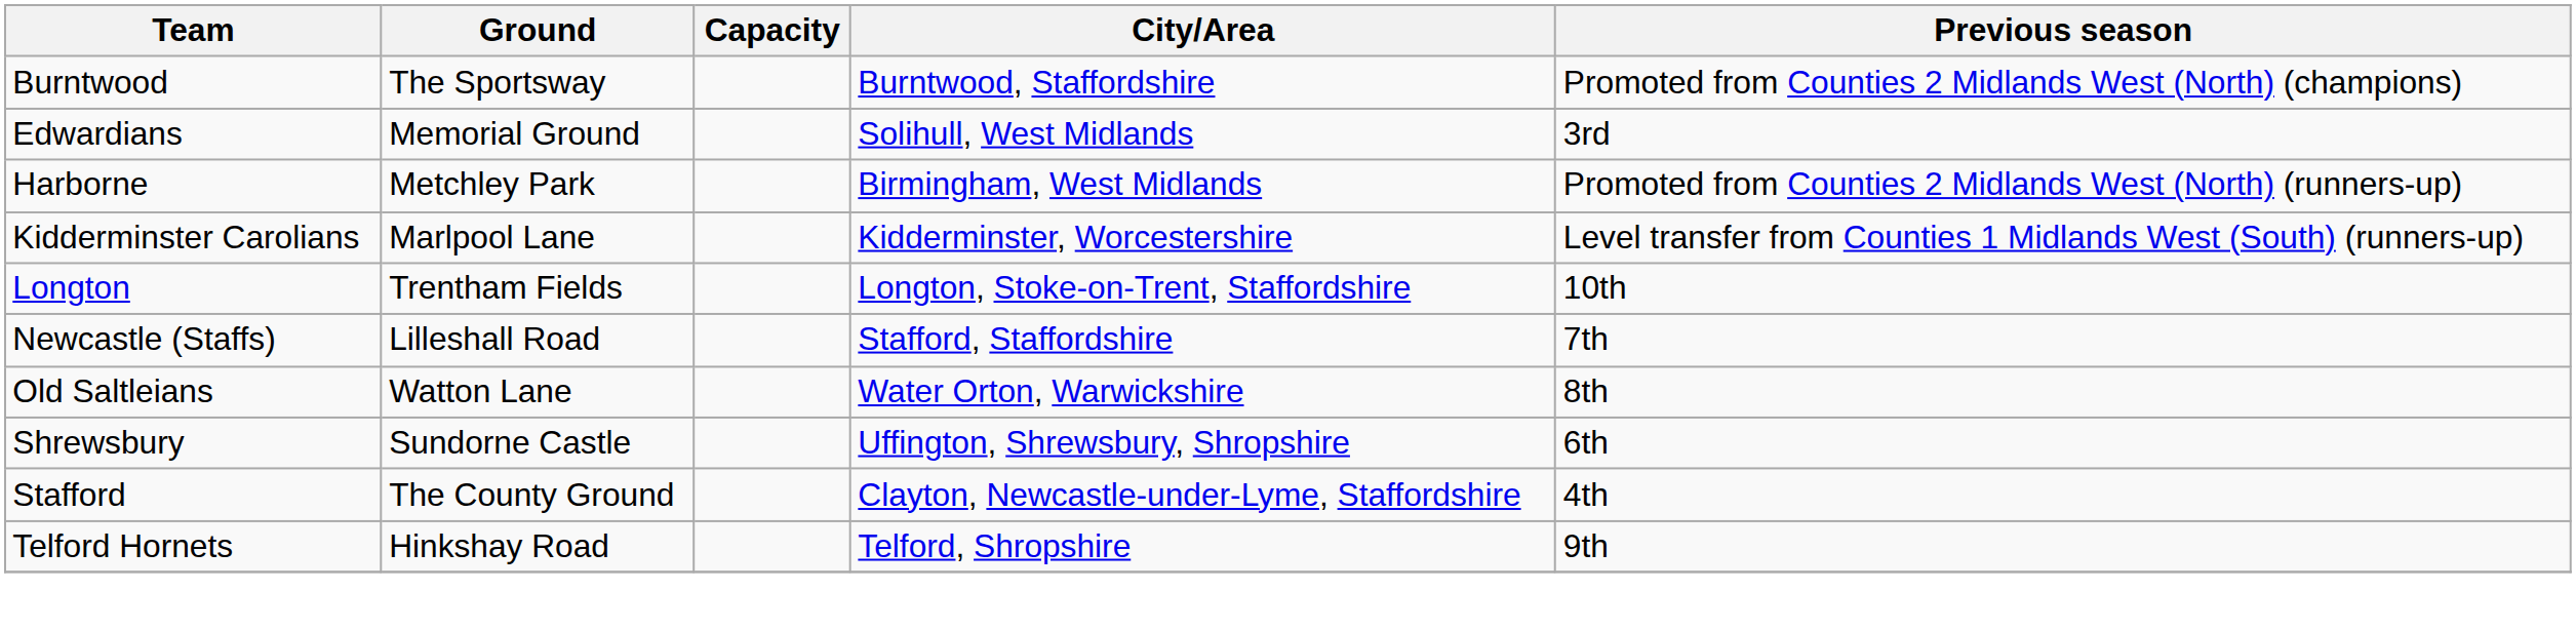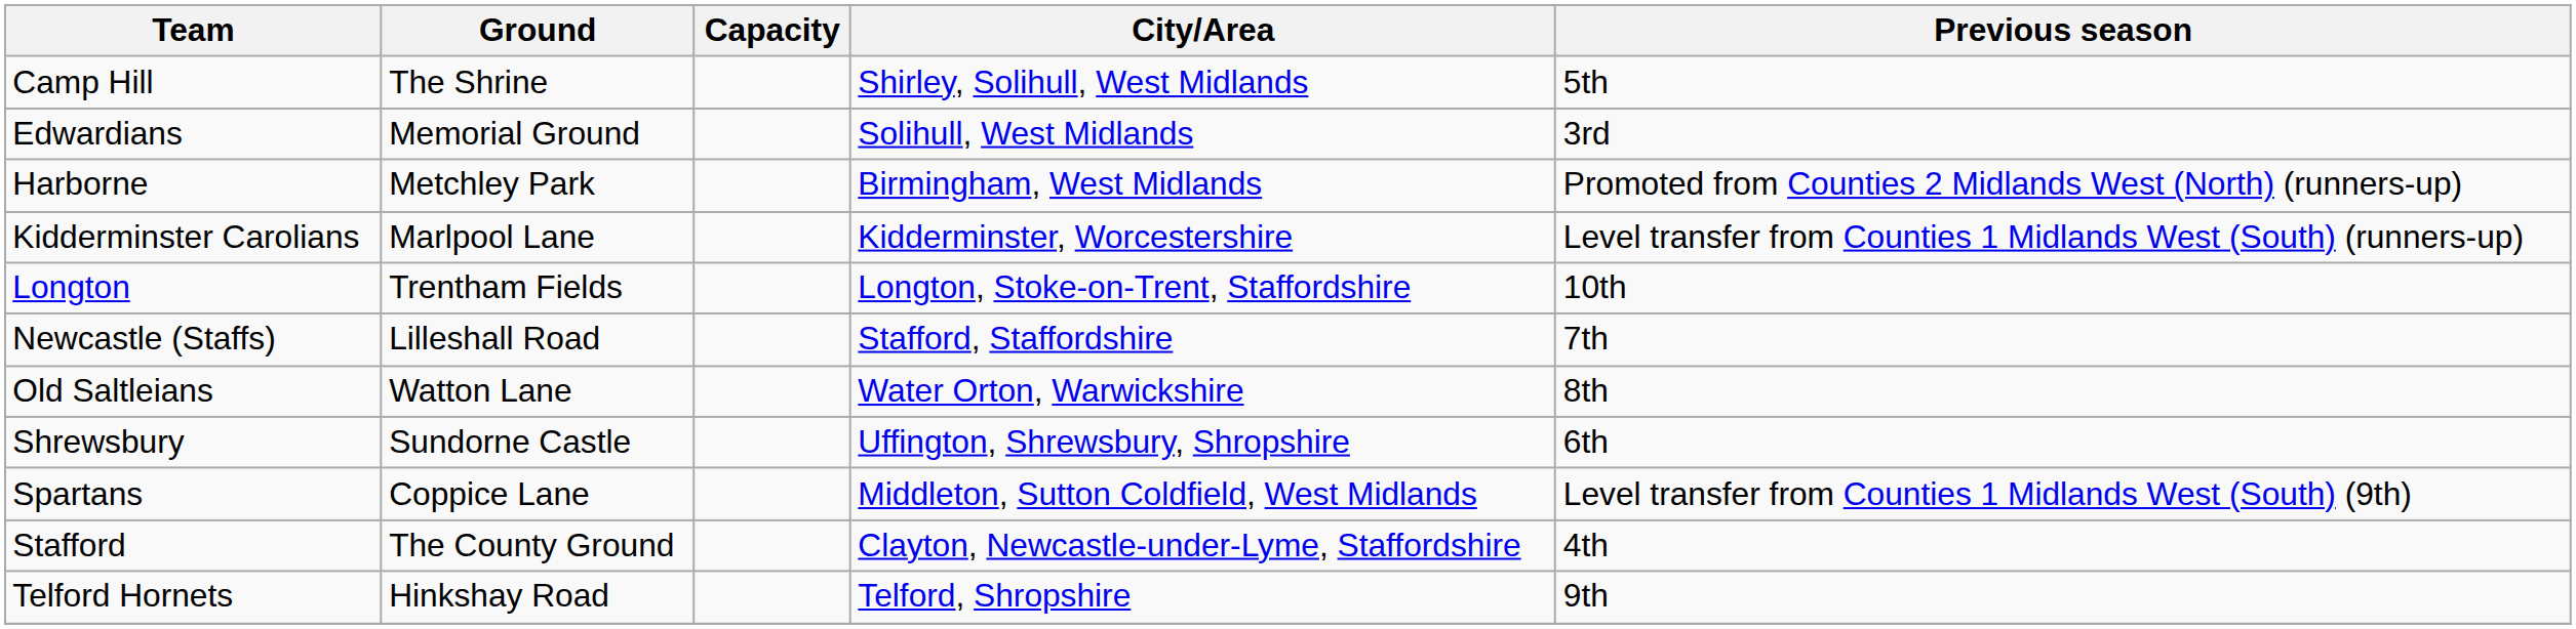 <table class="wikitable sortable" width=100%>
 <tr>
 <th>Team</th>
 <th>Ground</th>
 <th>Capacity</th>
 <th>City/Area</th>
 <th>Previous season</th>
 </tr>
 <tr>
-<td>Burntwood</td>
-<td>The Sportsway</td>
+<td>Camp Hill</td>
+<td>The Shrine</td>
 <td></td>
-<td><a href='#'>Burntwood</a>, <a href='#'>Staffordshire</a></td>
-<td>Promoted from <a href='#'>Counties 2 Midlands West (North)</a> (champions)</td>
+<td><a href='#'>Shirley</a>, <a href='#'>Solihull</a>, <a href='#'>West Midlands</a></td>
+<td>5th</td>
 </tr>
 <tr>
 <td>Edwardians</td>
 <td>Memorial Ground</td>
 <td></td>
 <td><a href='#'>Solihull</a>, <a href='#'>West Midlands</a></td>
 <td>3rd</td>
 </tr>
 <tr>
 <td>Harborne</td>
 <td>Metchley Park</td>
 <td></td>
 <td><a href='#'>Birmingham</a>, <a href='#'>West Midlands</a></td>
 <td>Promoted from <a href='#'>Counties 2 Midlands West (North)</a> (runners-up)</td>
 </tr>
 <tr>
 <td>Kidderminster Carolians</td>
 <td>Marlpool Lane</td>
 <td></td>
 <td><a href='#'>Kidderminster</a>, <a href='#'>Worcestershire</a></td>
 <td>Level transfer from <a href='#'>Counties 1 Midlands West (South)</a> (runners-up)</td>
 </tr>
 <tr>
 <td><a href='#'>Longton</a></td>
 <td>Trentham Fields</td>
 <td></td>
 <td><a href='#'>Longton</a>, <a href='#'>Stoke-on-Trent</a>, <a href='#'>Staffordshire</a></td>
 <td>10th</td>
 </tr>
 <tr>
 <td>Newcastle (Staffs)</td>
 <td>Lilleshall Road</td>
 <td></td>
 <td><a href='#'>Stafford</a>, <a href='#'>Staffordshire</a></td>
 <td>7th</td>
 </tr>
 <tr>
 <td>Old Saltleians</td>
 <td>Watton Lane</td>
 <td></td>
 <td><a href='#'>Water Orton</a>, <a href='#'>Warwickshire</a></td>
 <td>8th</td>
 </tr>
 <tr>
 <td>Shrewsbury</td>
 <td>Sundorne Castle</td>
 <td></td>
 <td><a href='#'>Uffington</a>, <a href='#'>Shrewsbury</a>, <a href='#'>Shropshire</a></td>
 <td>6th</td>
 </tr>
 <tr>
+<td>Spartans</td>
+<td>Coppice Lane</td>
+<td></td>
+<td><a href='#'>Middleton</a>, <a href='#'>Sutton Coldfield</a>, <a href='#'>West Midlands</a></td>
+<td>Level transfer from <a href='#'>Counties 1 Midlands West (South)</a> (9th)</td>
+</tr>
+<tr>
 <td>Stafford</td>
 <td>The County Ground</td>
 <td></td>
 <td><a href='#'>Clayton</a>, <a href='#'>Newcastle-under-Lyme</a>, <a href='#'>Staffordshire</a></td>
 <td>4th</td>
 </tr>
 <tr>
 <td>Telford Hornets</td>
 <td>Hinkshay Road</td>
 <td></td>
 <td><a href='#'>Telford</a>, <a href='#'>Shropshire</a></td>
 <td>9th</td>
 </tr>
 <tr>
 </tr>
 </table>
